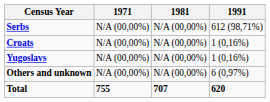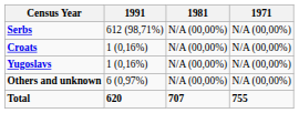 <table class="wikitable" style="font-size: 85%;">
 <tr>
 <th>Census Year</th>
+<th>1991</th>
+<th>1981</th>
 <th>1971</th>
-<th>1981</th>
-<th>1991</th>
 </tr>
 <tr>
 <td><strong><a href='#'>Serbs</a></strong></td>
+<td>612 (98,71%)</td>
 <td>N/A (00,00%)</td>
 <td>N/A (00,00%)</td>
-<td>612 (98,71%)</td>
 </tr>
 <tr>
 <td><strong><a href='#'>Croats</a></strong></td>
+<td>1 (0,16%)</td>
 <td>N/A (00,00%)</td>
 <td>N/A (00,00%)</td>
-<td>1 (0,16%)</td>
 </tr>
 <tr>
 <td><strong><a href='#'>Yugoslavs</a></strong></td>
+<td>1 (0,16%)</td>
 <td>N/A (00,00%)</td>
 <td>N/A (00,00%)</td>
-<td>1 (0,16%)</td>
 </tr>
 <tr>
 <td><strong>Others and unknown</strong></td>
+<td>6 (0,97%)</td>
 <td>N/A (00,00%)</td>
 <td>N/A (00,00%)</td>
-<td>6 (0,97%)</td>
 </tr>
 <tr>
 <td><strong>Total</strong></td>
+<td><strong>620</strong></td>
+<td><strong>707</strong></td>
 <td><strong>755</strong></td>
-<td><strong>707</strong></td>
-<td><strong>620</strong></td>
 </tr>
 </table>
